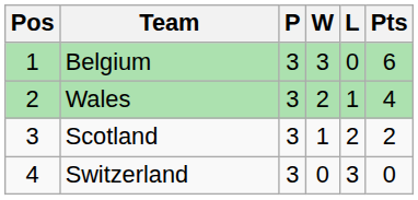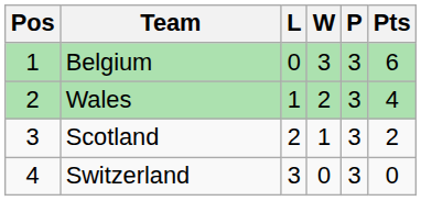 <table class="wikitable" style="font-size: 100%">
 <tr>
 <th width=20>Pos</th>
 <th width=140>Team</th>
+<th width=10>L</th>
+<th width=10>W</th>
 <th width=10>P</th>
-<th width=10>W</th>
-<th width=10>L</th>
 <th width=20>Pts</th>
 </tr>
 <tr align=center style="background:#ACE1AF;">
 <td>1</td>
 <td align="left"> Belgium</td>
+<td>0</td>
 <td>3</td>
 <td>3</td>
-<td>0</td>
 <td>6</td>
 </tr>
 <tr align=center style="background:#ACE1AF;">
 <td>2</td>
 <td align="left"> Wales</td>
+<td>1</td>
+<td>2</td>
 <td>3</td>
-<td>2</td>
-<td>1</td>
 <td>4</td>
 </tr>
 <tr align=center>
 <td>3</td>
 <td align="left"> Scotland</td>
+<td>2</td>
+<td>1</td>
 <td>3</td>
-<td>1</td>
-<td>2</td>
 <td>2</td>
 </tr>
 <tr align=center>
 <td>4</td>
 <td align="left"> Switzerland</td>
 <td>3</td>
 <td>0</td>
 <td>3</td>
 <td>0</td>
 </tr>
 </table>
